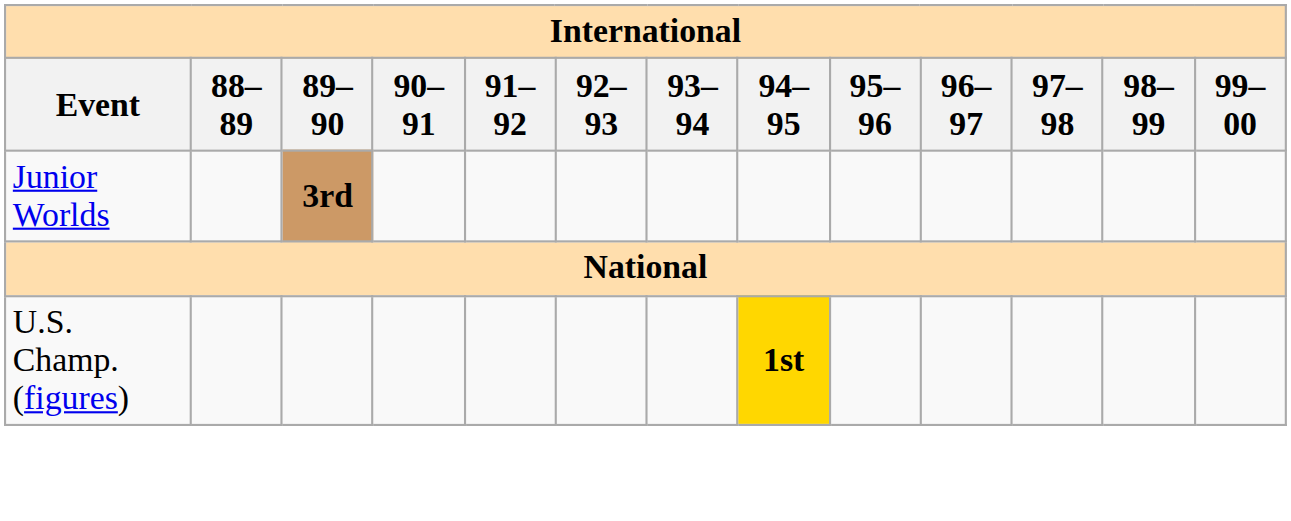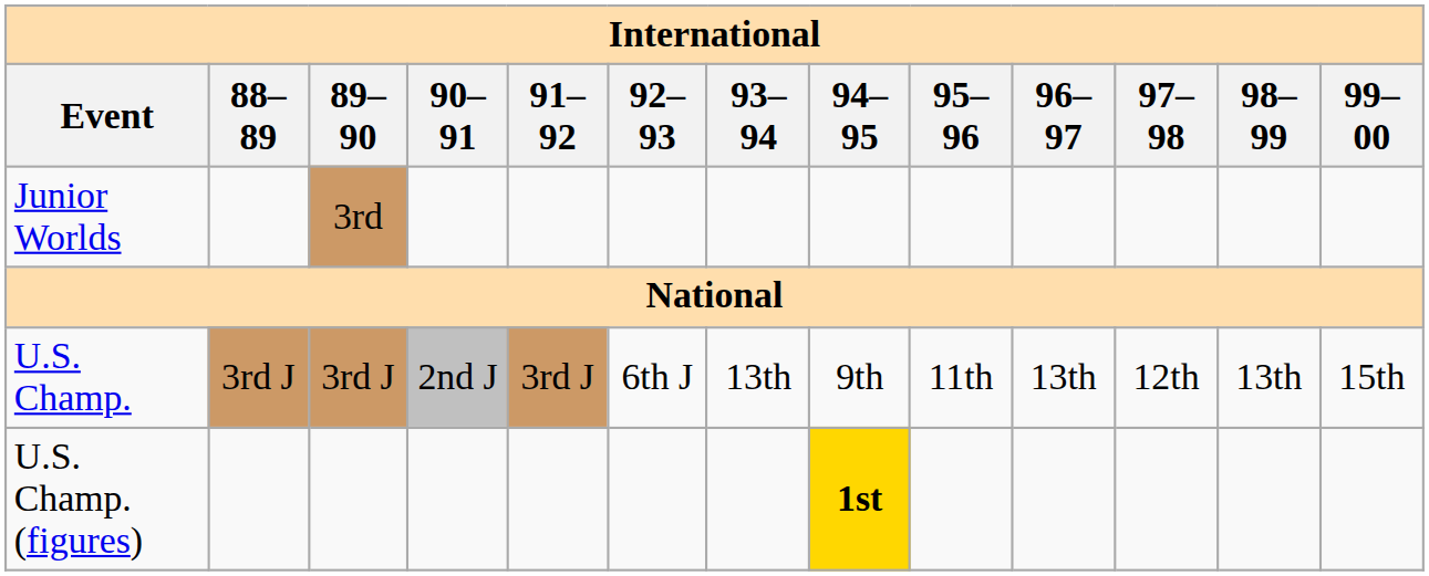 <table class="wikitable" style="text-align:center">
 <tr>
 <th colspan="13" style="background-color: #ffdead; " align="center">International</th>
 </tr>
 <tr>
 <th>Event</th>
 <th>88–89</th>
 <th>89–90</th>
 <th>90–91</th>
 <th>91–92</th>
 <th>92–93</th>
 <th>93–94</th>
 <th>94–95</th>
 <th>95–96</th>
 <th>96–97</th>
 <th>97–98</th>
 <th>98–99</th>
 <th>99–00</th>
 </tr>
 <tr>
 <td align=left><a href='#'>Junior Worlds</a></td>
 <td></td>
-<td bgcolor=cc9966><strong>3rd</strong></td>
+<td bgcolor=cc9966>3rd</td>
 <td></td>
 <td></td>
 <td></td>
 <td></td>
 <td></td>
 <td></td>
 <td></td>
 <td></td>
 <td></td>
 <td></td>
 </tr>
 <tr>
 <th colspan="13" style="background-color: #ffdead; " align="center">National</th>
+</tr>
+<tr>
+<td align=left><a href='#'>U.S. Champ.</a></td>
+<td bgcolor="cc9966">3rd J</td>
+<td bgcolor=cc9966>3rd J</td>
+<td bgcolor=silver>2nd J</td>
+<td bgcolor=cc9966>3rd J</td>
+<td>6th J</td>
+<td>13th</td>
+<td>9th</td>
+<td>11th</td>
+<td>13th</td>
+<td>12th</td>
+<td>13th</td>
+<td>15th</td>
 </tr>
 <tr>
 <td align=left>U.S. Champ.<br>(<a href='#'>figures</a>)</td>
 <td></td>
 <td></td>
 <td></td>
 <td></td>
 <td></td>
 <td></td>
 <td bgcolor=gold><strong>1st</strong></td>
 <td></td>
 <td></td>
 <td></td>
 <td></td>
 <td></td>
 </tr>
 </table>
